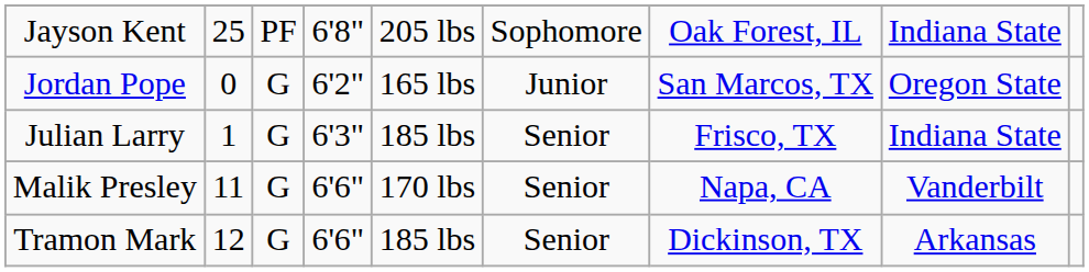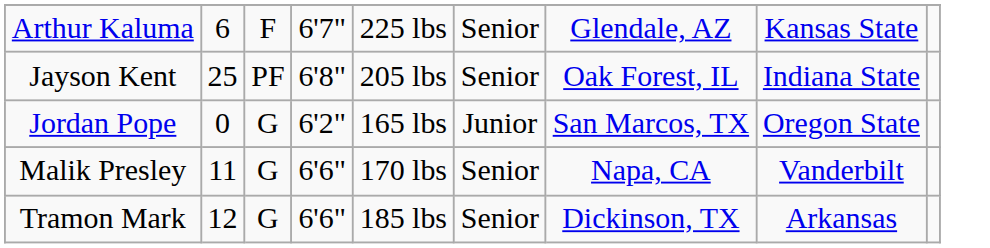 <table class="wikitable sortable sortable" style="text-align: center">
 <tr align=center>
+</tr>
+<tr>
+<td><a href='#'>Arthur Kaluma</a></td>
+<td>6</td>
+<td>F</td>
+<td>6'7"</td>
+<td>225 lbs</td>
+<td>Senior</td>
+<td><a href='#'>Glendale, AZ</a></td>
+<td><a href='#'>Kansas State</a></td>
+<td></td>
 </tr>
 <tr>
 <td>Jayson Kent</td>
 <td>25</td>
 <td>PF</td>
 <td>6'8"</td>
 <td>205 lbs</td>
-<td>Sophomore</td>
+<td>Senior</td>
 <td><a href='#'>Oak Forest, IL</a></td>
 <td><a href='#'>Indiana State</a></td>
 <td></td>
 </tr>
 <tr>
 <td><a href='#'>Jordan Pope</a></td>
 <td>0</td>
 <td>G</td>
 <td>6'2"</td>
 <td>165 lbs</td>
 <td>Junior</td>
 <td><a href='#'>San Marcos, TX</a></td>
 <td><a href='#'>Oregon State</a></td>
-<td></td>
-</tr>
-<tr>
-<td>Julian Larry</td>
-<td>1</td>
-<td>G</td>
-<td>6'3"</td>
-<td>185 lbs</td>
-<td>Senior</td>
-<td><a href='#'>Frisco, TX</a></td>
-<td><a href='#'>Indiana State</a></td>
 <td></td>
 </tr>
 <tr>
 <td>Malik Presley</td>
 <td>11</td>
 <td>G</td>
 <td>6'6"</td>
 <td>170 lbs</td>
 <td>Senior</td>
 <td><a href='#'>Napa, CA</a></td>
 <td><a href='#'>Vanderbilt</a></td>
 <td></td>
 </tr>
 <tr>
 <td>Tramon Mark</td>
 <td>12</td>
 <td>G</td>
 <td>6'6"</td>
 <td>185 lbs</td>
 <td>Senior</td>
 <td><a href='#'>Dickinson, TX</a></td>
 <td><a href='#'>Arkansas</a></td>
 <td></td>
 </tr>
 </table>
